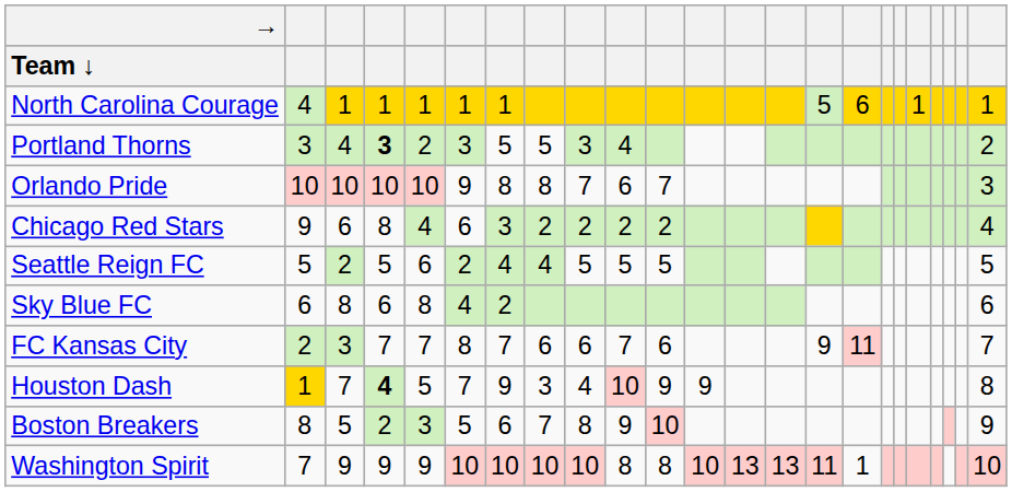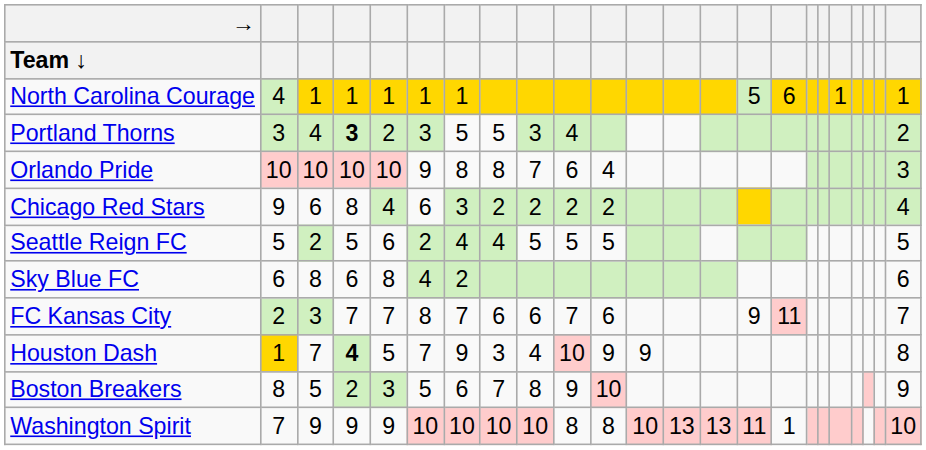 <table class="wikitable sortable" style="font-size: 90%; text-align:center;">
 <tr>
 <th style="text-align:right;"> →</th>
 <th></th>
 <th></th>
 <th></th>
 <th></th>
 <th></th>
 <th></th>
 <th></th>
 <th></th>
 <th></th>
 <th></th>
 <th></th>
 <th></th>
 <th></th>
 <th></th>
 <th></th>
 <th></th>
 <th></th>
 <th></th>
 <th></th>
 <th></th>
 <th></th>
 <th></th>
 </tr>
 <tr>
 <th style="text-align:left;">Team ↓</th>
 <th></th>
 <th></th>
 <th></th>
 <th></th>
 <th></th>
 <th></th>
 <th></th>
 <th></th>
 <th></th>
 <th></th>
 <th></th>
 <th></th>
 <th></th>
 <th></th>
 <th></th>
 <th></th>
 <th></th>
 <th></th>
 <th></th>
 <th></th>
 <th></th>
 <th></th>
 </tr>
 <tr>
 <td align=left><a href='#'>North Carolina Courage</a></td>
 <td style="background:#D0F0C0">4</td>
 <td style="background:#FFD700">1</td>
 <td style="background:#FFD700">1</td>
 <td style="background:#FFD700">1</td>
 <td style="background:#FFD700">1</td>
 <td style="background:#FFD700">1</td>
 <td style="background:#FFD700"></td>
 <td style="background:#FFD700"></td>
 <td style="background:#FFD700"></td>
 <td style="background:#FFD700"></td>
 <td style="background:#FFD700"></td>
 <td style="background:#FFD700"></td>
 <td style="background:#FFD700"></td>
 <td style="background:#D0F0C0">5</td>
 <td style="background:#FFD700">6</td>
 <td style="background:#FFD700"></td>
 <td style="background:#FFD700"></td>
 <td style="background:#FFD700">1</td>
 <td style="background:#FFD700"></td>
 <td style="background:#FFD700"></td>
 <td style="background:#FFD700"></td>
 <td style="background:#FFD700">1</td>
 </tr>
 <tr>
 <td align=left><a href='#'>Portland Thorns</a></td>
 <td style="background:#D0F0C0">3</td>
 <td style="background:#D0F0C0">4</td>
 <td style="background:#D0F0C0"><strong>3</strong></td>
 <td style="background:#D0F0C0">2</td>
 <td style="background:#D0F0C0">3</td>
 <td>5</td>
 <td>5</td>
 <td style="background:#D0F0C0">3</td>
 <td style="background:#D0F0C0">4</td>
 <td style="background:#D0F0C0"></td>
 <td></td>
 <td></td>
 <td style="background:#D0F0C0"></td>
 <td style="background:#D0F0C0"></td>
 <td style="background:#D0F0C0"></td>
 <td style="background:#D0F0C0"></td>
 <td style="background:#D0F0C0"></td>
 <td style="background:#D0F0C0"></td>
 <td style="background:#D0F0C0"></td>
 <td style="background:#D0F0C0"></td>
 <td style="background:#D0F0C0"></td>
 <td style="background:#D0F0C0">2</td>
 </tr>
 <tr>
 <td align=left><a href='#'>Orlando Pride</a></td>
 <td style="background:#FFCCCC">10</td>
 <td style="background:#FFCCCC">10</td>
 <td style="background:#FFCCCC">10</td>
 <td style="background:#FFCCCC">10</td>
 <td>9</td>
 <td>8</td>
 <td>8</td>
 <td>7</td>
 <td>6</td>
-<td>7</td>
+<td>4</td>
 <td></td>
 <td></td>
 <td></td>
 <td></td>
 <td></td>
 <td style="background:#D0F0C0"></td>
 <td style="background:#D0F0C0"></td>
 <td style="background:#D0F0C0"></td>
 <td style="background:#D0F0C0"></td>
 <td style="background:#D0F0C0"></td>
 <td style="background:#D0F0C0"></td>
 <td style="background:#D0F0C0">3</td>
 </tr>
 <tr>
 <td align=left><a href='#'>Chicago Red Stars</a></td>
 <td>9</td>
 <td>6</td>
 <td>8</td>
 <td style="background:#D0F0C0">4</td>
 <td>6</td>
 <td style="background:#D0F0C0">3</td>
 <td style="background:#D0F0C0">2</td>
 <td style="background:#D0F0C0">2</td>
 <td style="background:#D0F0C0">2</td>
 <td style="background:#D0F0C0">2</td>
 <td style="background:#D0F0C0"></td>
 <td style="background:#D0F0C0"></td>
 <td style="background:#D0F0C0"></td>
 <td style="background:#FFD700"></td>
 <td style="background:#D0F0C0"></td>
 <td style="background:#D0F0C0"></td>
 <td style="background:#D0F0C0"></td>
 <td style="background:#D0F0C0"></td>
 <td style="background:#D0F0C0"></td>
 <td style="background:#D0F0C0"></td>
 <td style="background:#D0F0C0"></td>
 <td style="background:#D0F0C0">4</td>
 </tr>
 <tr>
 <td align=left><a href='#'>Seattle Reign FC</a></td>
 <td>5</td>
 <td style="background:#D0F0C0">2</td>
 <td>5</td>
 <td>6</td>
 <td style="background:#D0F0C0">2</td>
 <td style="background:#D0F0C0">4</td>
 <td style="background:#D0F0C0">4</td>
 <td>5</td>
 <td>5</td>
 <td>5</td>
 <td style="background:#D0F0C0"></td>
 <td style="background:#D0F0C0"></td>
 <td></td>
 <td style="background:#D0F0C0"></td>
 <td style="background:#D0F0C0"></td>
 <td></td>
 <td></td>
 <td></td>
 <td></td>
 <td></td>
 <td></td>
 <td>5</td>
 </tr>
 <tr>
 <td align=left><a href='#'>Sky Blue FC</a></td>
 <td>6</td>
 <td>8</td>
 <td>6</td>
 <td>8</td>
 <td style="background:#D0F0C0">4</td>
 <td style="background:#D0F0C0">2</td>
 <td style="background:#D0F0C0"></td>
 <td style="background:#D0F0C0"></td>
 <td style="background:#D0F0C0"></td>
 <td style="background:#D0F0C0"></td>
 <td style="background:#D0F0C0"></td>
 <td style="background:#D0F0C0"></td>
 <td style="background:#D0F0C0"></td>
 <td></td>
 <td></td>
 <td></td>
 <td></td>
 <td></td>
 <td></td>
 <td></td>
 <td></td>
 <td>6</td>
 </tr>
 <tr>
 <td align=left><a href='#'>FC Kansas City</a></td>
 <td style="background:#D0F0C0">2</td>
 <td style="background:#D0F0C0">3</td>
 <td>7</td>
 <td>7</td>
 <td>8</td>
 <td>7</td>
 <td>6</td>
 <td>6</td>
 <td>7</td>
 <td>6</td>
 <td></td>
 <td></td>
 <td></td>
 <td>9</td>
 <td style="background:#FFCCCC">11</td>
 <td></td>
 <td></td>
 <td></td>
 <td></td>
 <td></td>
 <td></td>
 <td>7</td>
 </tr>
 <tr>
 <td align=left><a href='#'>Houston Dash</a></td>
 <td style="background:#FFD700">1</td>
 <td>7</td>
 <td style="background:#D0F0C0"><strong>4</strong></td>
 <td>5</td>
 <td>7</td>
 <td>9</td>
 <td>3</td>
 <td>4</td>
 <td style="background:#FFCCCC">10</td>
 <td>9</td>
 <td>9</td>
 <td></td>
 <td></td>
 <td></td>
 <td></td>
 <td></td>
 <td></td>
 <td></td>
 <td></td>
 <td></td>
 <td></td>
 <td>8</td>
 </tr>
 <tr>
 <td align=left><a href='#'>Boston Breakers</a></td>
 <td>8</td>
 <td>5</td>
 <td style="background:#D0F0C0">2</td>
 <td style="background:#D0F0C0">3</td>
 <td>5</td>
 <td>6</td>
 <td>7</td>
 <td>8</td>
 <td>9</td>
 <td style="background:#FFCCCC">10</td>
 <td></td>
 <td></td>
 <td></td>
 <td></td>
 <td></td>
 <td></td>
 <td></td>
 <td></td>
 <td></td>
 <td style="background:#FFCCCC"></td>
 <td></td>
 <td>9</td>
 </tr>
 <tr>
 <td align=left><a href='#'>Washington Spirit</a></td>
 <td>7</td>
 <td>9</td>
 <td>9</td>
 <td>9</td>
 <td style="background:#FFCCCC">10</td>
 <td style="background:#FFCCCC">10</td>
 <td style="background:#FFCCCC">10</td>
 <td style="background:#FFCCCC">10</td>
 <td>8</td>
 <td>8</td>
 <td style="background:#FFCCCC">10</td>
 <td style="background:#FFCCCC">13</td>
 <td style="background:#FFCCCC">13</td>
 <td style="background:#FFCCCC">11</td>
 <td>1</td>
 <td style="background:#FFCCCC"></td>
 <td style="background:#FFCCCC"></td>
 <td style="background:#FFCCCC"></td>
 <td style="background:#FFCCCC"></td>
 <td></td>
 <td style="background:#FFCCCC"></td>
 <td style="background:#FFCCCC">10</td>
 </tr>
 </table>
